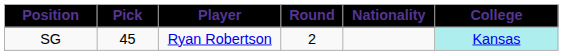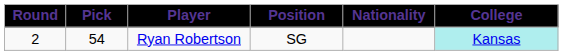 <table class="wikitable sortable sortable">
 <tr>
-<th style="background:#000000; color:#553592" width="15%">Position</th>
+<th style="background:#000000; color:#553592" width="10%">Round</th>
 <th style="background:#000000; color:#553592" width="10%">Pick</th>
 <th style="background:#000000; color:#553592" width="20%">Player</th>
-<th style="background:#000000; color:#553592" width="10%">Round</th>
+<th style="background:#000000; color:#553592" width="15%">Position</th>
 <th style="background:#000000; color:#553592" width="15%">Nationality</th>
 <th style="background:#000000; color:#553592" width="20%">College</th>
 </tr>
 <tr style="text-align: center">
+<td>2</td>
+<td>54</td>
+<td><a href='#'>Ryan Robertson</a></td>
 <td>SG</td>
-<td>45</td>
-<td><a href='#'>Ryan Robertson</a></td>
-<td>2</td>
 <td></td>
 <td style="background: paleturquoise;"><a href='#'>Kansas</a></td>
 </tr>
 </table>
